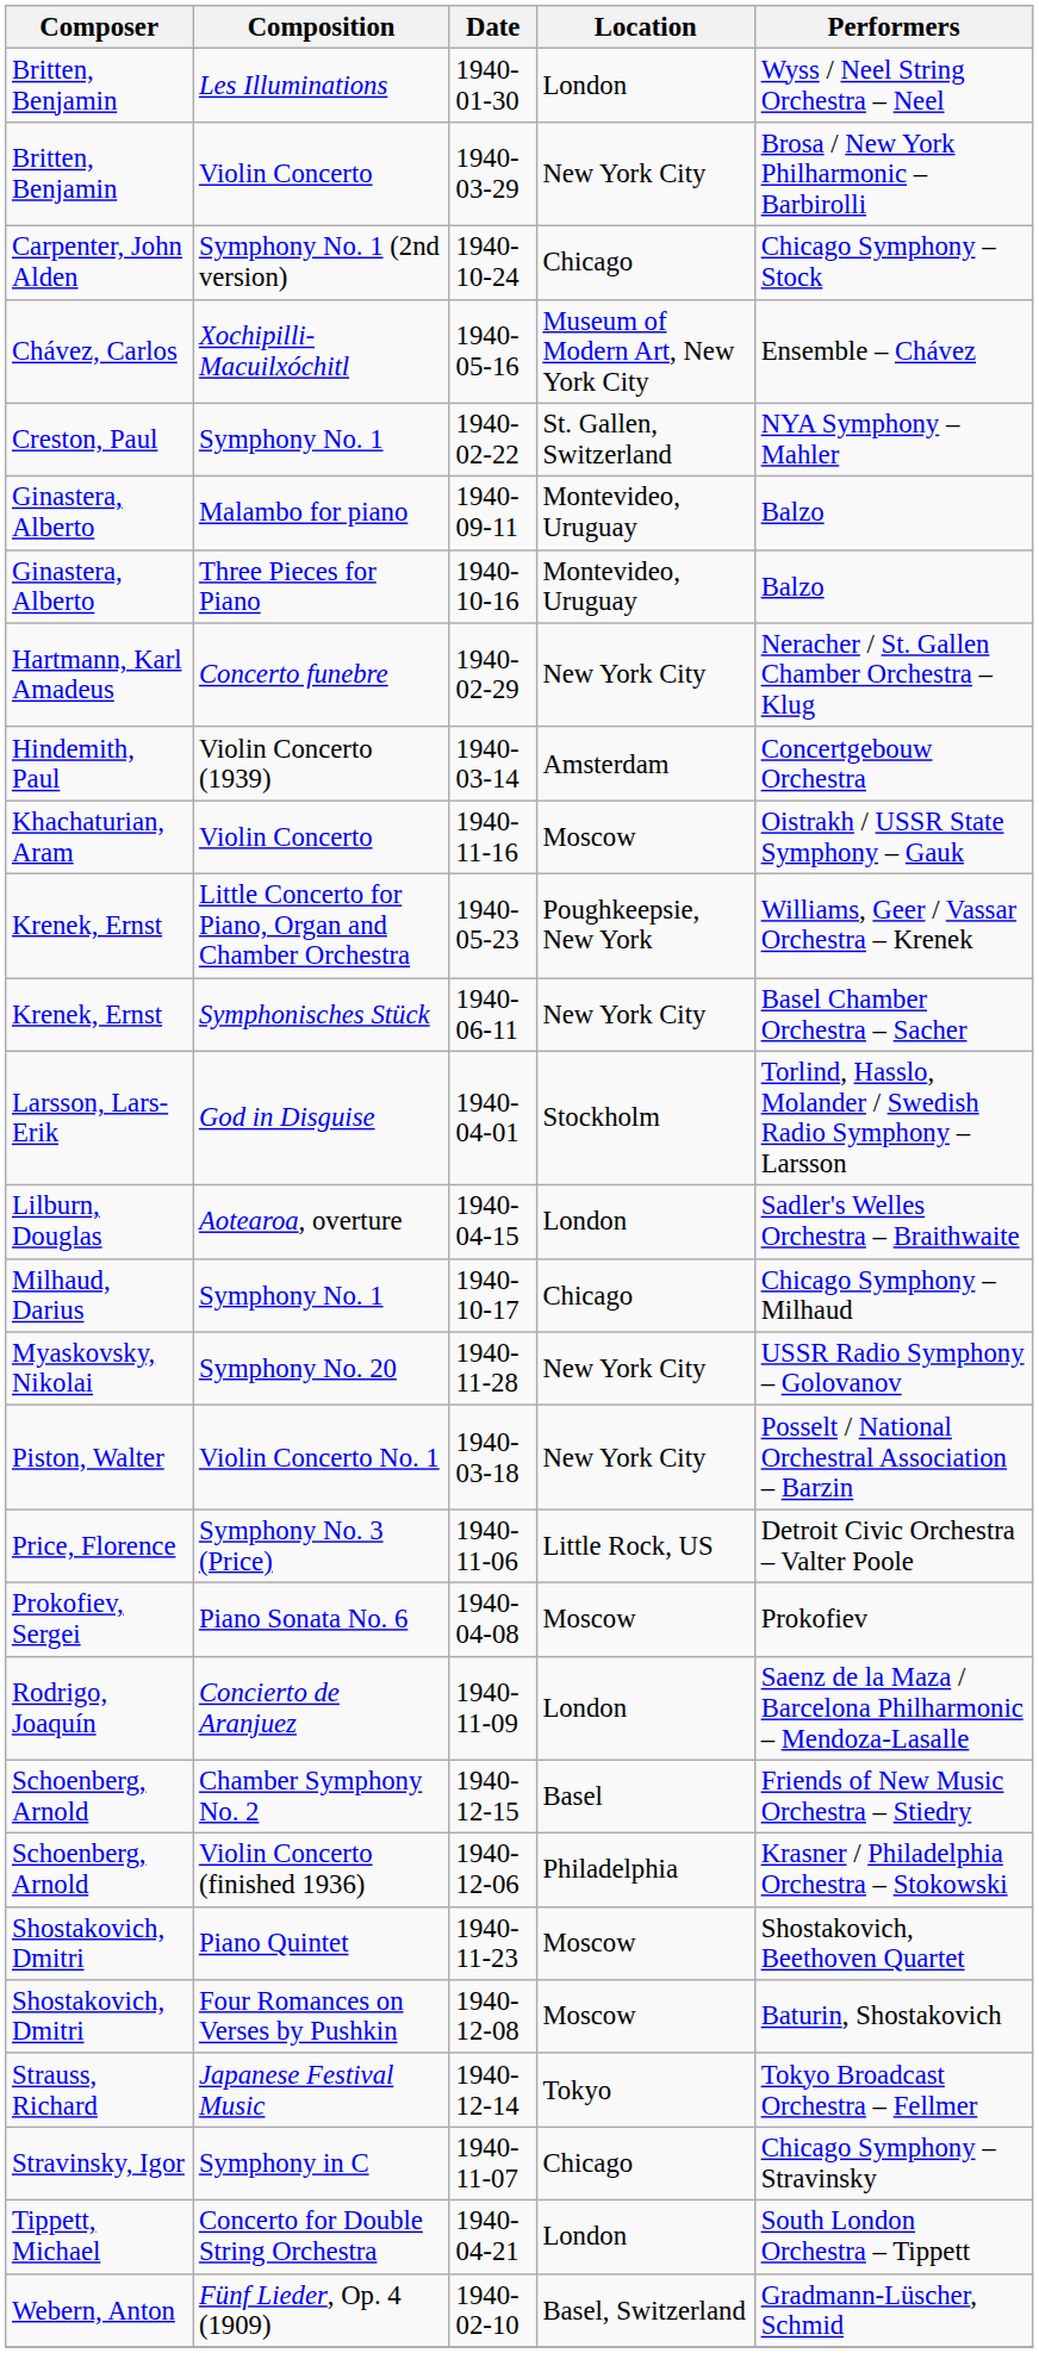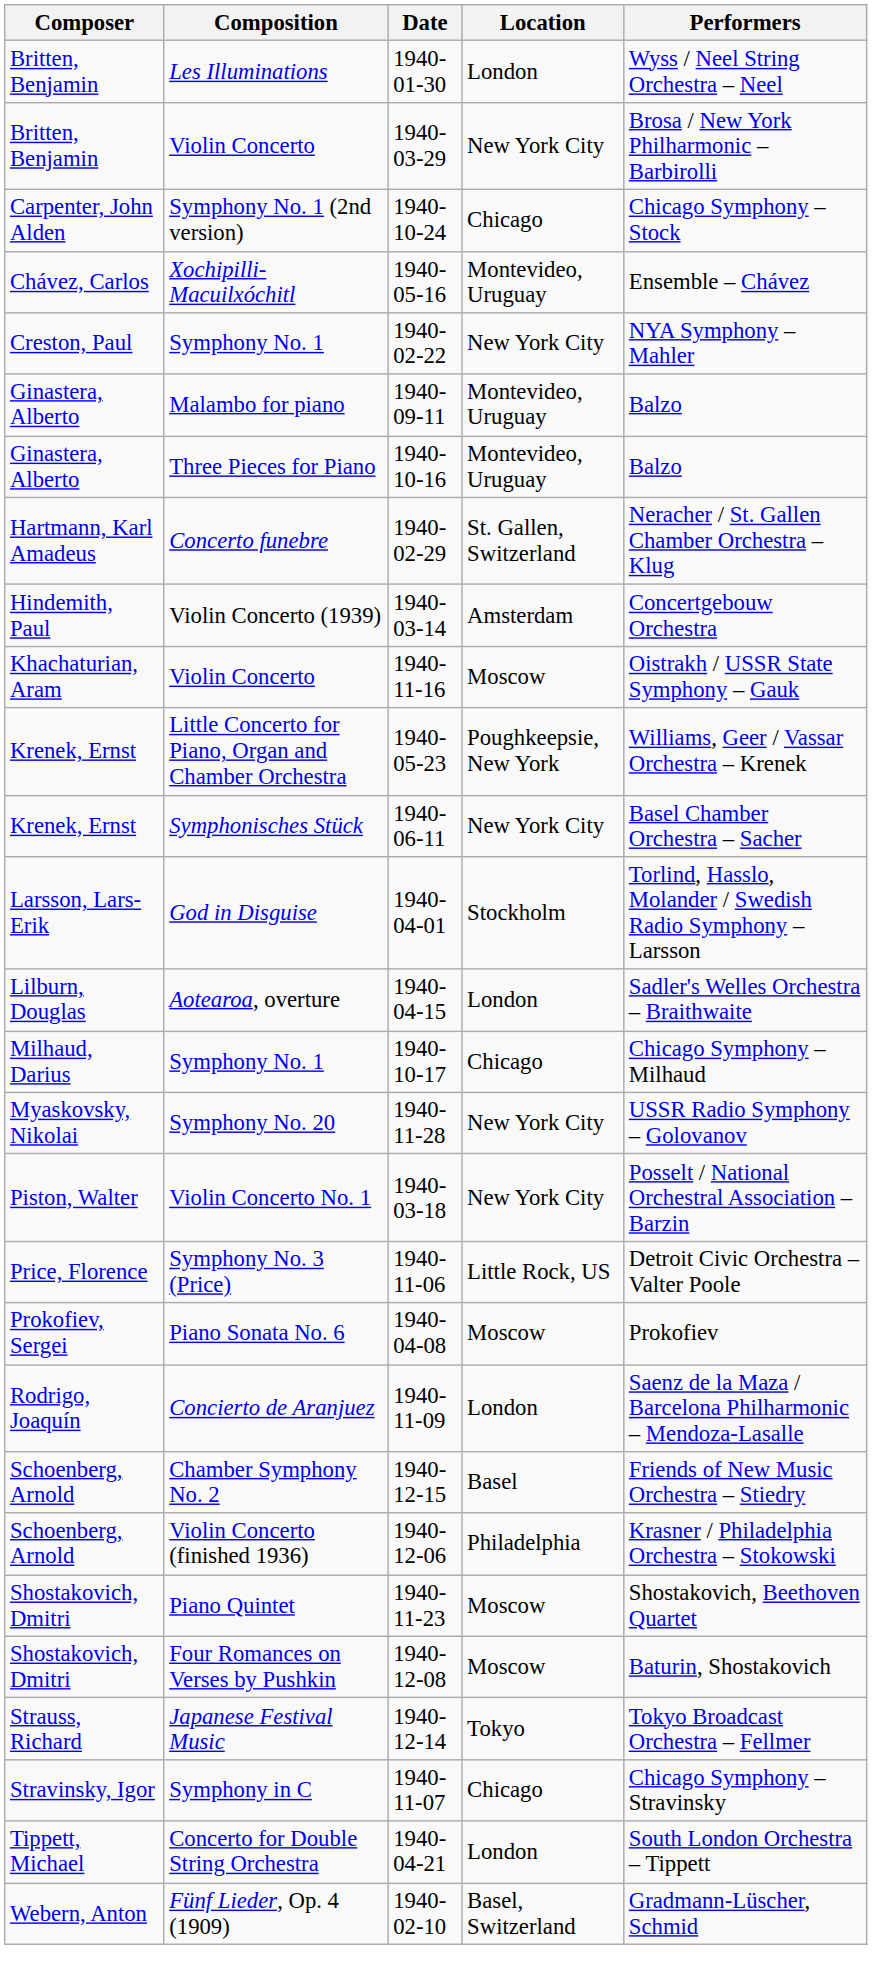 <table class="wikitable sortable">
 <tr>
 <th>Composer</th>
 <th>Composition</th>
 <th>Date</th>
 <th>Location</th>
 <th>Performers</th>
 </tr>
 <tr>
 <td><a href='#'>Britten, Benjamin</a></td>
 <td><em><a href='#'>Les Illuminations</a></em></td>
 <td>1940-01-30</td>
 <td>London</td>
 <td><a href='#'>Wyss</a> / <a href='#'>Neel String Orchestra</a> – <a href='#'>Neel</a></td>
 </tr>
 <tr>
 <td><a href='#'>Britten, Benjamin</a></td>
 <td><a href='#'>Violin Concerto</a></td>
 <td>1940-03-29</td>
 <td>New York City</td>
 <td><a href='#'>Brosa</a> / <a href='#'>New York Philharmonic</a> – <a href='#'>Barbirolli</a></td>
 </tr>
 <tr>
 <td><a href='#'>Carpenter, John Alden</a></td>
 <td><a href='#'>Symphony No. 1</a> (2nd version)</td>
 <td>1940-10-24</td>
 <td>Chicago</td>
 <td><a href='#'>Chicago Symphony</a> – <a href='#'>Stock</a></td>
 </tr>
 <tr>
 <td><a href='#'>Chávez, Carlos</a></td>
 <td><em><a href='#'>Xochipilli-Macuilxóchitl</a></em></td>
 <td>1940-05-16</td>
-<td><a href='#'>Museum of Modern Art</a>, New York City</td>
+<td>Montevideo, Uruguay</td>
 <td>Ensemble – <a href='#'>Chávez</a></td>
 </tr>
 <tr>
 <td><a href='#'>Creston, Paul</a></td>
 <td><a href='#'>Symphony No. 1</a></td>
 <td>1940-02-22</td>
-<td>St. Gallen, Switzerland</td>
+<td>New York City</td>
 <td><a href='#'>NYA Symphony</a> – <a href='#'>Mahler</a></td>
 </tr>
 <tr>
 <td><a href='#'>Ginastera, Alberto</a></td>
 <td><a href='#'>Malambo for piano</a></td>
 <td>1940-09-11</td>
 <td>Montevideo, Uruguay</td>
 <td><a href='#'>Balzo</a></td>
 </tr>
 <tr>
 <td><a href='#'>Ginastera, Alberto</a></td>
 <td><a href='#'>Three Pieces for Piano</a></td>
 <td>1940-10-16</td>
 <td>Montevideo, Uruguay</td>
 <td><a href='#'>Balzo</a></td>
 </tr>
 <tr>
 <td><a href='#'>Hartmann, Karl Amadeus</a></td>
 <td><em><a href='#'>Concerto funebre</a></em></td>
 <td>1940-02-29</td>
-<td>New York City</td>
+<td>St. Gallen, Switzerland</td>
 <td><a href='#'>Neracher</a> / <a href='#'>St. Gallen Chamber Orchestra</a> – <a href='#'>Klug</a></td>
 </tr>
 <tr>
 <td><a href='#'>Hindemith, Paul</a></td>
 <td>Violin Concerto (1939)</td>
 <td>1940-03-14</td>
 <td>Amsterdam</td>
 <td><a href='#'>Concertgebouw Orchestra</a></td>
 </tr>
 <tr>
 <td><a href='#'>Khachaturian, Aram</a></td>
 <td><a href='#'>Violin Concerto</a></td>
 <td>1940-11-16</td>
 <td>Moscow</td>
 <td><a href='#'>Oistrakh</a> / <a href='#'>USSR State Symphony</a> – <a href='#'>Gauk</a></td>
 </tr>
 <tr>
 <td><a href='#'>Krenek, Ernst</a></td>
 <td><a href='#'>Little Concerto for Piano, Organ and Chamber Orchestra</a></td>
 <td>1940-05-23</td>
 <td>Poughkeepsie, New York</td>
 <td><a href='#'>Williams</a>, <a href='#'>Geer</a> / <a href='#'>Vassar Orchestra</a> – Krenek </td>
 </tr>
 <tr>
 <td><a href='#'>Krenek, Ernst</a></td>
 <td><em><a href='#'>Symphonisches Stück</a></em></td>
 <td>1940-06-11</td>
 <td>New York City</td>
 <td><a href='#'>Basel Chamber Orchestra</a> – <a href='#'>Sacher</a></td>
 </tr>
 <tr>
 <td><a href='#'>Larsson, Lars-Erik</a></td>
 <td><em><a href='#'>God in Disguise</a></em></td>
 <td>1940-04-01</td>
 <td>Stockholm</td>
 <td><a href='#'>Torlind</a>, <a href='#'>Hasslo</a>, <a href='#'>Molander</a> / <a href='#'>Swedish Radio Symphony</a> – Larsson </td>
 </tr>
 <tr>
 <td><a href='#'>Lilburn, Douglas</a></td>
 <td><em><a href='#'>Aotearoa</a></em>, overture</td>
 <td>1940-04-15</td>
 <td>London</td>
 <td><a href='#'>Sadler's Welles Orchestra</a> – <a href='#'>Braithwaite</a></td>
 </tr>
 <tr>
 <td><a href='#'>Milhaud, Darius</a></td>
 <td><a href='#'>Symphony No. 1</a></td>
 <td>1940-10-17</td>
 <td>Chicago</td>
 <td><a href='#'>Chicago Symphony</a> – Milhaud </td>
 </tr>
 <tr>
 <td><a href='#'>Myaskovsky, Nikolai</a></td>
 <td><a href='#'>Symphony No. 20</a></td>
 <td>1940-11-28</td>
 <td>New York City</td>
 <td><a href='#'>USSR Radio Symphony</a> – <a href='#'>Golovanov</a></td>
 </tr>
 <tr>
 <td><a href='#'>Piston, Walter</a></td>
 <td><a href='#'>Violin Concerto No. 1</a></td>
 <td>1940-03-18</td>
 <td>New York City</td>
 <td><a href='#'>Posselt</a> / <a href='#'>National Orchestral Association</a> – <a href='#'>Barzin</a></td>
 </tr>
 <tr>
 <td><a href='#'>Price, Florence</a></td>
 <td><a href='#'>Symphony No. 3 (Price)</a></td>
 <td>1940-11-06</td>
 <td>Little Rock, US</td>
 <td>Detroit Civic Orchestra – Valter Poole</td>
 </tr>
 <tr>
 <td><a href='#'>Prokofiev, Sergei</a></td>
 <td><a href='#'>Piano Sonata No. 6</a></td>
 <td>1940-04-08</td>
 <td>Moscow</td>
 <td>Prokofiev</td>
 </tr>
 <tr>
 <td><a href='#'>Rodrigo, Joaquín</a></td>
 <td><em><a href='#'>Concierto de Aranjuez</a></em></td>
 <td>1940-11-09</td>
 <td>London</td>
 <td><a href='#'>Saenz de la Maza</a> / <a href='#'>Barcelona Philharmonic</a> – <a href='#'>Mendoza-Lasalle</a></td>
 </tr>
 <tr>
 <td><a href='#'>Schoenberg, Arnold</a></td>
 <td><a href='#'>Chamber Symphony No. 2</a></td>
 <td>1940-12-15</td>
 <td>Basel</td>
 <td><a href='#'>Friends of New Music Orchestra</a> – <a href='#'>Stiedry</a></td>
 </tr>
 <tr>
 <td><a href='#'>Schoenberg, Arnold</a></td>
 <td><a href='#'>Violin Concerto</a> (finished 1936)</td>
 <td>1940-12-06</td>
 <td>Philadelphia</td>
 <td><a href='#'>Krasner</a> / <a href='#'>Philadelphia Orchestra</a> – <a href='#'>Stokowski</a></td>
 </tr>
 <tr>
 <td><a href='#'>Shostakovich, Dmitri</a></td>
 <td><a href='#'>Piano Quintet</a></td>
 <td>1940-11-23</td>
 <td>Moscow</td>
 <td>Shostakovich, <a href='#'>Beethoven Quartet</a></td>
 </tr>
 <tr>
 <td><a href='#'>Shostakovich, Dmitri</a></td>
 <td><a href='#'>Four Romances on Verses by Pushkin</a></td>
 <td>1940-12-08</td>
 <td>Moscow</td>
 <td><a href='#'>Baturin</a>, Shostakovich </td>
 </tr>
 <tr>
 <td><a href='#'>Strauss, Richard</a></td>
 <td><em><a href='#'>Japanese Festival Music</a></em></td>
 <td>1940-12-14</td>
 <td>Tokyo</td>
 <td><a href='#'>Tokyo Broadcast Orchestra</a> – <a href='#'>Fellmer</a></td>
 </tr>
 <tr>
 <td><a href='#'>Stravinsky, Igor</a></td>
 <td><a href='#'>Symphony in C</a></td>
 <td>1940-11-07</td>
 <td>Chicago</td>
 <td><a href='#'>Chicago Symphony</a> – Stravinsky </td>
 </tr>
 <tr>
 <td><a href='#'>Tippett, Michael</a></td>
 <td><a href='#'>Concerto for Double String Orchestra</a></td>
 <td>1940-04-21</td>
 <td>London</td>
 <td><a href='#'>South London Orchestra</a> – Tippett </td>
 </tr>
 <tr>
 <td><a href='#'>Webern, Anton</a></td>
 <td><em><a href='#'>Fünf Lieder</a></em>, Op. 4 (1909)</td>
 <td>1940-02-10</td>
 <td>Basel, Switzerland</td>
 <td><a href='#'>Gradmann-Lüscher</a>, <a href='#'>Schmid</a></td>
 </tr>
 <tr>
 </tr>
 </table>
